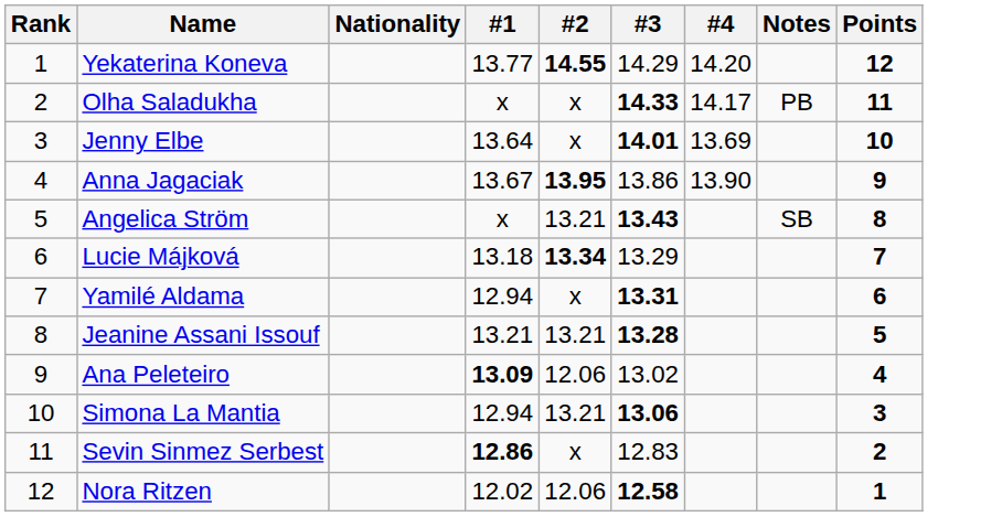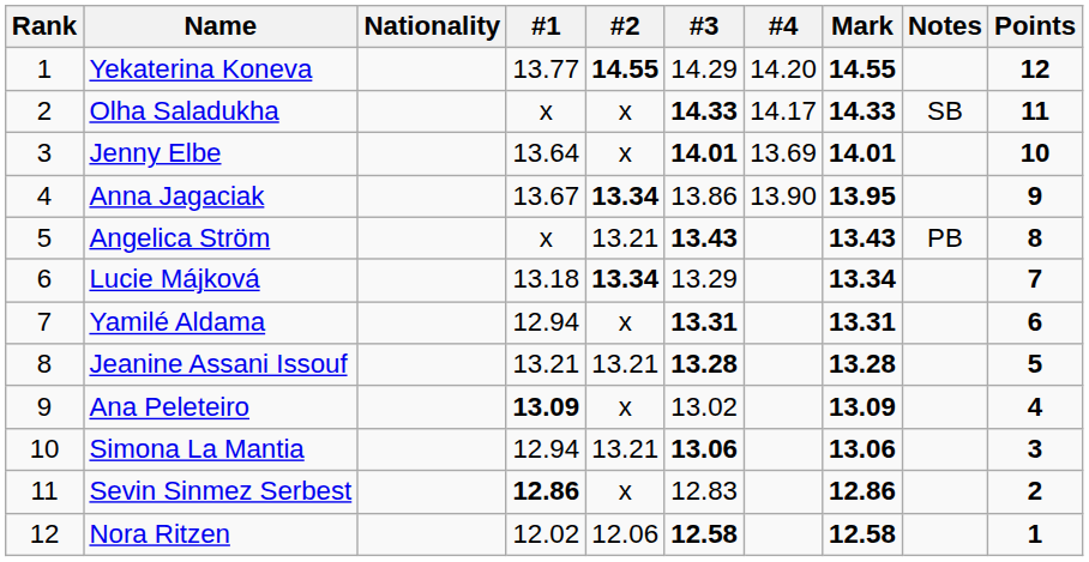 <table class="wikitable sortable" style="text-align:center">
 <tr>
 <th>Rank</th>
 <th>Name</th>
 <th>Nationality</th>
 <th>#1</th>
 <th>#2</th>
 <th>#3</th>
 <th>#4</th>
+<th>Mark</th>
 <th>Notes</th>
 <th>Points</th>
 </tr>
 <tr>
 <td>1</td>
 <td align=left><a href='#'>Yekaterina Koneva</a></td>
 <td align=left></td>
 <td>13.77</td>
 <td><strong>14.55</strong></td>
 <td>14.29</td>
 <td>14.20</td>
+<td><strong>14.55</strong></td>
 <td></td>
 <td><strong>12</strong></td>
 </tr>
 <tr>
 <td>2</td>
 <td align=left><a href='#'>Olha Saladukha</a></td>
 <td align=left></td>
 <td>x</td>
 <td>x</td>
 <td><strong>14.33</strong></td>
 <td>14.17</td>
-<td>PB</td>
+<td><strong>14.33</strong></td>
+<td>SB</td>
 <td><strong>11</strong></td>
 </tr>
 <tr>
 <td>3</td>
 <td align=left><a href='#'>Jenny Elbe</a></td>
 <td align=left></td>
 <td>13.64</td>
 <td>x</td>
 <td><strong>14.01</strong></td>
 <td>13.69</td>
+<td><strong>14.01</strong></td>
 <td></td>
 <td><strong>10</strong></td>
 </tr>
 <tr>
 <td>4</td>
 <td align=left><a href='#'>Anna Jagaciak</a></td>
 <td align=left></td>
 <td>13.67</td>
-<td><strong>13.95</strong></td>
+<td><strong>13.34</strong></td>
 <td>13.86</td>
 <td>13.90</td>
+<td><strong>13.95</strong></td>
 <td></td>
 <td><strong>9</strong></td>
 </tr>
 <tr>
 <td>5</td>
 <td align=left><a href='#'>Angelica Ström</a></td>
 <td align=left></td>
 <td>x</td>
 <td>13.21</td>
 <td><strong>13.43</strong></td>
 <td></td>
-<td>SB</td>
+<td><strong>13.43</strong></td>
+<td>PB</td>
 <td><strong>8</strong></td>
 </tr>
 <tr>
 <td>6</td>
 <td align=left><a href='#'>Lucie Májková</a></td>
 <td align=left></td>
 <td>13.18</td>
 <td><strong>13.34</strong></td>
 <td>13.29</td>
 <td></td>
+<td><strong>13.34</strong></td>
 <td></td>
 <td><strong>7</strong></td>
 </tr>
 <tr>
 <td>7</td>
 <td align=left><a href='#'>Yamilé Aldama</a></td>
 <td align=left></td>
 <td>12.94</td>
 <td>x</td>
 <td><strong>13.31</strong></td>
 <td></td>
+<td><strong>13.31</strong></td>
 <td></td>
 <td><strong>6</strong></td>
 </tr>
 <tr>
 <td>8</td>
 <td align=left><a href='#'>Jeanine Assani Issouf</a></td>
 <td align=left></td>
 <td>13.21</td>
 <td>13.21</td>
 <td><strong>13.28</strong></td>
 <td></td>
+<td><strong>13.28</strong></td>
 <td></td>
 <td><strong>5</strong></td>
 </tr>
 <tr>
 <td>9</td>
 <td align=left><a href='#'>Ana Peleteiro</a></td>
 <td align=left></td>
 <td><strong>13.09</strong></td>
-<td>12.06</td>
+<td>x</td>
 <td>13.02</td>
 <td></td>
+<td><strong>13.09</strong></td>
 <td></td>
 <td><strong>4</strong></td>
 </tr>
 <tr>
 <td>10</td>
 <td align=left><a href='#'>Simona La Mantia</a></td>
 <td align=left></td>
 <td>12.94</td>
 <td>13.21</td>
 <td><strong>13.06</strong></td>
 <td></td>
+<td><strong>13.06</strong></td>
 <td></td>
 <td><strong>3</strong></td>
 </tr>
 <tr>
 <td>11</td>
 <td align=left><a href='#'>Sevin Sinmez Serbest</a></td>
 <td align=left></td>
 <td><strong>12.86</strong></td>
 <td>x</td>
 <td>12.83</td>
 <td></td>
+<td><strong>12.86</strong></td>
 <td></td>
 <td><strong>2</strong></td>
 </tr>
 <tr>
 <td>12</td>
 <td align=left><a href='#'>Nora Ritzen</a></td>
 <td align=left></td>
 <td>12.02</td>
 <td>12.06</td>
 <td><strong>12.58</strong></td>
 <td></td>
+<td><strong>12.58</strong></td>
 <td></td>
 <td><strong>1</strong></td>
 </tr>
 </table>
